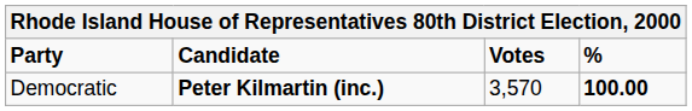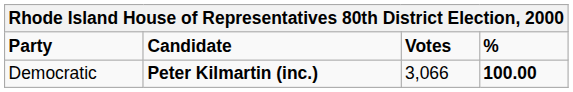 <table class="wikitable">
 <tr>
 <th colspan="4">Rhode Island House of Representatives 80th District Election, 2000</th>
 </tr>
 <tr>
 <td><strong>Party</strong></td>
 <td><strong>Candidate</strong></td>
 <td><strong>Votes</strong></td>
 <td><strong>%</strong></td>
 </tr>
 <tr>
 <td>Democratic</td>
 <td><strong>Peter Kilmartin (inc.)</strong></td>
-<td>3,570</td>
+<td>3,066</td>
 <td><strong>100.00</strong></td>
 </tr>
 </table>
